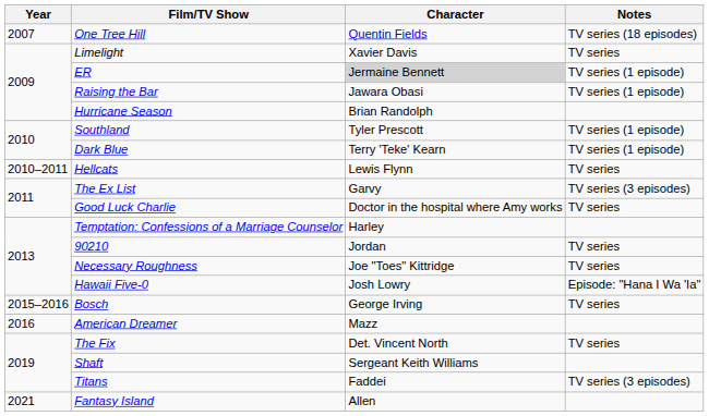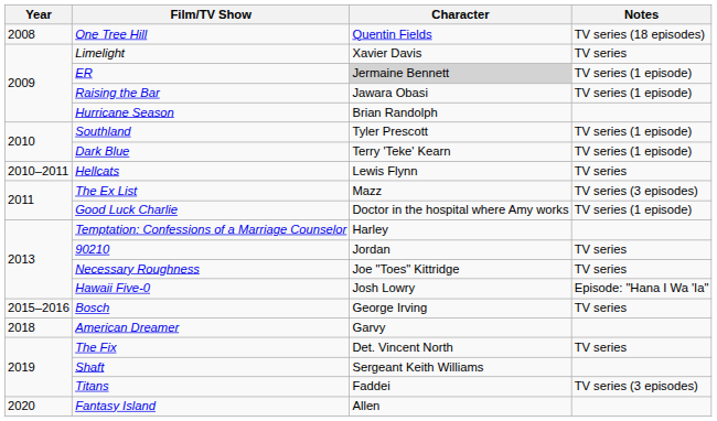 <table class="wikitable">
 <tr>
 <th>Year</th>
 <th>Film/TV Show</th>
 <th>Character</th>
 <th>Notes</th>
 </tr>
 <tr>
-<td>2007</td>
+<td>2008</td>
 <td><em><a href='#'>One Tree Hill</a></em></td>
 <td><a href='#'>Quentin Fields</a></td>
 <td>TV series (18 episodes)</td>
 </tr>
 <tr>
 <td rowspan="4">2009</td>
 <td><em>Limelight</em></td>
 <td>Xavier Davis</td>
 <td>TV series</td>
 </tr>
 <tr>
 <td><em><a href='#'>ER</a></em></td>
 <td style="background: lightgrey;">Jermaine Bennett</td>
 <td>TV series (1 episode)</td>
 </tr>
 <tr>
 <td><em><a href='#'>Raising the Bar</a></em></td>
 <td>Jawara Obasi</td>
 <td>TV series (1 episode)</td>
 </tr>
 <tr>
 <td><em><a href='#'>Hurricane Season</a></em></td>
 <td>Brian Randolph</td>
 <td></td>
 </tr>
 <tr>
 <td rowspan="2">2010</td>
 <td><em><a href='#'>Southland</a></em></td>
 <td>Tyler Prescott</td>
 <td>TV series (1 episode)</td>
 </tr>
 <tr>
 <td><em><a href='#'>Dark Blue</a></em></td>
 <td>Terry 'Teke' Kearn</td>
 <td>TV series (1 episode)</td>
 </tr>
 <tr>
 <td>2010–2011</td>
 <td><em><a href='#'>Hellcats</a></em></td>
 <td>Lewis Flynn</td>
 <td>TV series</td>
 </tr>
 <tr>
 <td rowspan="2">2011</td>
 <td><em><a href='#'>The Ex List</a></em></td>
-<td>Garvy</td>
+<td>Mazz</td>
 <td>TV series (3 episodes)</td>
 </tr>
 <tr>
 <td><em><a href='#'>Good Luck Charlie</a></em></td>
 <td>Doctor in the hospital where Amy works</td>
-<td>TV series</td>
+<td>TV series (1 episode)</td>
 </tr>
 <tr>
 <td rowspan="4">2013</td>
 <td><em><a href='#'>Temptation: Confessions of a Marriage Counselor</a></em></td>
 <td>Harley</td>
 <td></td>
 </tr>
 <tr>
 <td><em><a href='#'>90210</a></em></td>
 <td>Jordan</td>
 <td>TV series</td>
 </tr>
 <tr>
 <td><em><a href='#'>Necessary Roughness</a></em></td>
 <td>Joe "Toes" Kittridge</td>
 <td>TV series</td>
 </tr>
 <tr>
 <td><em><a href='#'>Hawaii Five-0</a></em></td>
 <td>Josh Lowry</td>
 <td>Episode: "Hana I Wa 'Ia"</td>
 </tr>
 <tr>
 <td>2015–2016</td>
 <td><em><a href='#'>Bosch</a></em></td>
 <td>George Irving</td>
 <td>TV series</td>
 </tr>
 <tr>
-<td>2016</td>
+<td>2018</td>
 <td><em><a href='#'>American Dreamer</a></em></td>
-<td>Mazz</td>
+<td>Garvy</td>
 <td></td>
 </tr>
 <tr>
 <td rowspan="3">2019</td>
 <td><em><a href='#'>The Fix</a></em></td>
 <td>Det. Vincent North</td>
 <td>TV series</td>
 </tr>
 <tr>
 <td><em><a href='#'>Shaft</a></em></td>
 <td>Sergeant Keith Williams</td>
 <td></td>
 </tr>
 <tr>
 <td><em><a href='#'>Titans</a></em></td>
 <td>Faddei</td>
 <td>TV series (3 episodes)</td>
 </tr>
 <tr>
-<td>2021</td>
+<td>2020</td>
 <td><em><a href='#'>Fantasy Island</a></em></td>
 <td>Allen</td>
 <td></td>
 </tr>
 </table>
